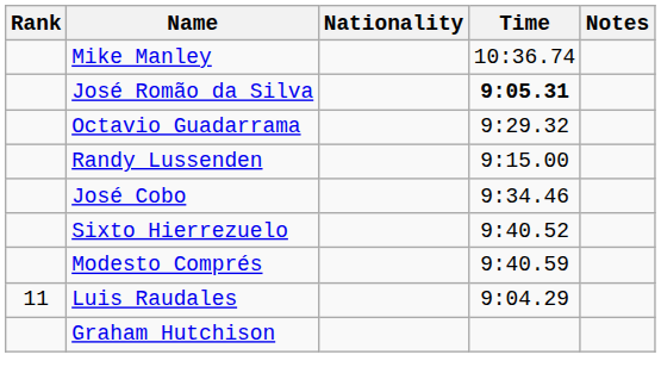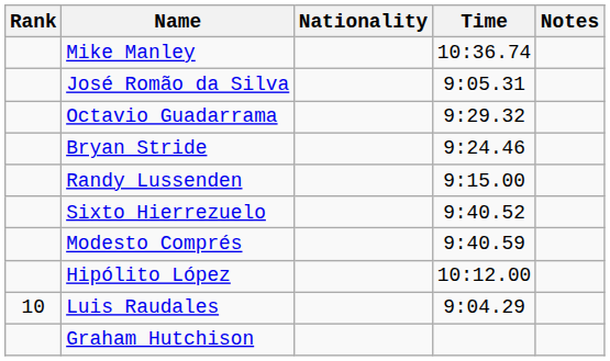 <table class="wikitable sortable" style="text-align:center">
 <tr>
 <th>Rank</th>
 <th>Name</th>
 <th>Nationality</th>
 <th>Time</th>
 <th>Notes</th>
 </tr>
 <tr>
 <td></td>
 <td align=left><a href='#'>Mike Manley</a></td>
 <td align=left></td>
 <td>10:36.74</td>
 <td></td>
 </tr>
 <tr>
 <td></td>
 <td align=left><a href='#'>José Romão da Silva</a></td>
 <td align=left></td>
-<td><strong>9:05.31</strong></td>
+<td>9:05.31</td>
 <td></td>
 </tr>
 <tr>
 <td></td>
 <td align=left><a href='#'>Octavio Guadarrama</a></td>
 <td align=left></td>
 <td>9:29.32</td>
 <td></td>
 </tr>
 <tr>
 <td></td>
-<td align=left><a href='#'>Randy Lussenden</a></td>
+<td align=left><a href='#'>Bryan Stride</a></td>
 <td align=left></td>
-<td>9:15.00</td>
+<td>9:24.46</td>
 <td></td>
 </tr>
 <tr>
 <td></td>
-<td align=left><a href='#'>José Cobo</a></td>
+<td align=left><a href='#'>Randy Lussenden</a></td>
 <td align=left></td>
-<td>9:34.46</td>
+<td>9:15.00</td>
 <td></td>
 </tr>
 <tr>
 <td></td>
 <td align=left><a href='#'>Sixto Hierrezuelo</a></td>
 <td align=left></td>
 <td>9:40.52</td>
 <td></td>
 </tr>
 <tr>
 <td></td>
 <td align=left><a href='#'>Modesto Comprés</a></td>
 <td align=left></td>
 <td>9:40.59</td>
 <td></td>
 </tr>
 <tr>
-<td>11</td>
+<td></td>
+<td align=left><a href='#'>Hipólito López</a></td>
+<td align=left></td>
+<td>10:12.00</td>
+<td></td>
+</tr>
+<tr>
+<td>10</td>
 <td align=left><a href='#'>Luis Raudales</a></td>
 <td align=left></td>
 <td>9:04.29</td>
 <td></td>
 </tr>
 <tr>
 <td></td>
 <td align=left><a href='#'>Graham Hutchison</a></td>
 <td align=left></td>
 <td></td>
 <td></td>
 </tr>
 </table>
